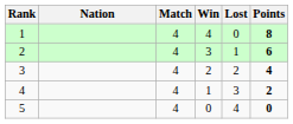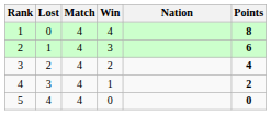 <table class="wikitable" style="text-align: center;">
 <tr>
 <th width=20>Rank</th>
-<th width=150>Nation</th>
+<th width=20>Lost</th>
 <th width=20>Match</th>
 <th width=20>Win</th>
-<th width=20>Lost</th>
+<th width=150>Nation</th>
 <th width=20>Points</th>
 </tr>
 <tr style="background:#cfc;">
 <td>1</td>
-<td style="text-align:left;"></td>
+<td>0</td>
 <td>4</td>
 <td>4</td>
-<td>0</td>
+<td style="text-align:left;"></td>
 <td><strong>8</strong></td>
 </tr>
 <tr style="background:#cfc;">
 <td>2</td>
-<td style="text-align:left;"></td>
+<td>1</td>
 <td>4</td>
 <td>3</td>
-<td>1</td>
+<td style="text-align:left;"></td>
 <td><strong>6</strong></td>
 </tr>
 <tr>
 <td>3</td>
-<td style="text-align:left;"></td>
+<td>2</td>
 <td>4</td>
 <td>2</td>
-<td>2</td>
+<td style="text-align:left;"></td>
 <td><strong>4</strong></td>
 </tr>
 <tr>
 <td>4</td>
-<td style="text-align:left;"></td>
+<td>3</td>
 <td>4</td>
 <td>1</td>
-<td>3</td>
+<td style="text-align:left;"></td>
 <td><strong>2</strong></td>
 </tr>
 <tr>
 <td>5</td>
-<td style="text-align:left;"></td>
+<td>4</td>
 <td>4</td>
 <td>0</td>
-<td>4</td>
+<td style="text-align:left;"></td>
 <td><strong>0</strong></td>
 </tr>
 </table>
